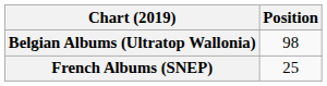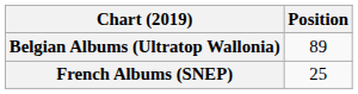 <table class="wikitable sortable plainrowheaders" style="text-align:center">
 <tr>
 <th scope="col">Chart (2019)</th>
 <th scope="col">Position</th>
 </tr>
 <tr>
 <th scope="row">Belgian Albums (Ultratop Wallonia)</th>
-<td>98</td>
+<td>89</td>
 </tr>
 <tr>
 <th scope="row">French Albums (SNEP)</th>
 <td>25</td>
 </tr>
 </table>
